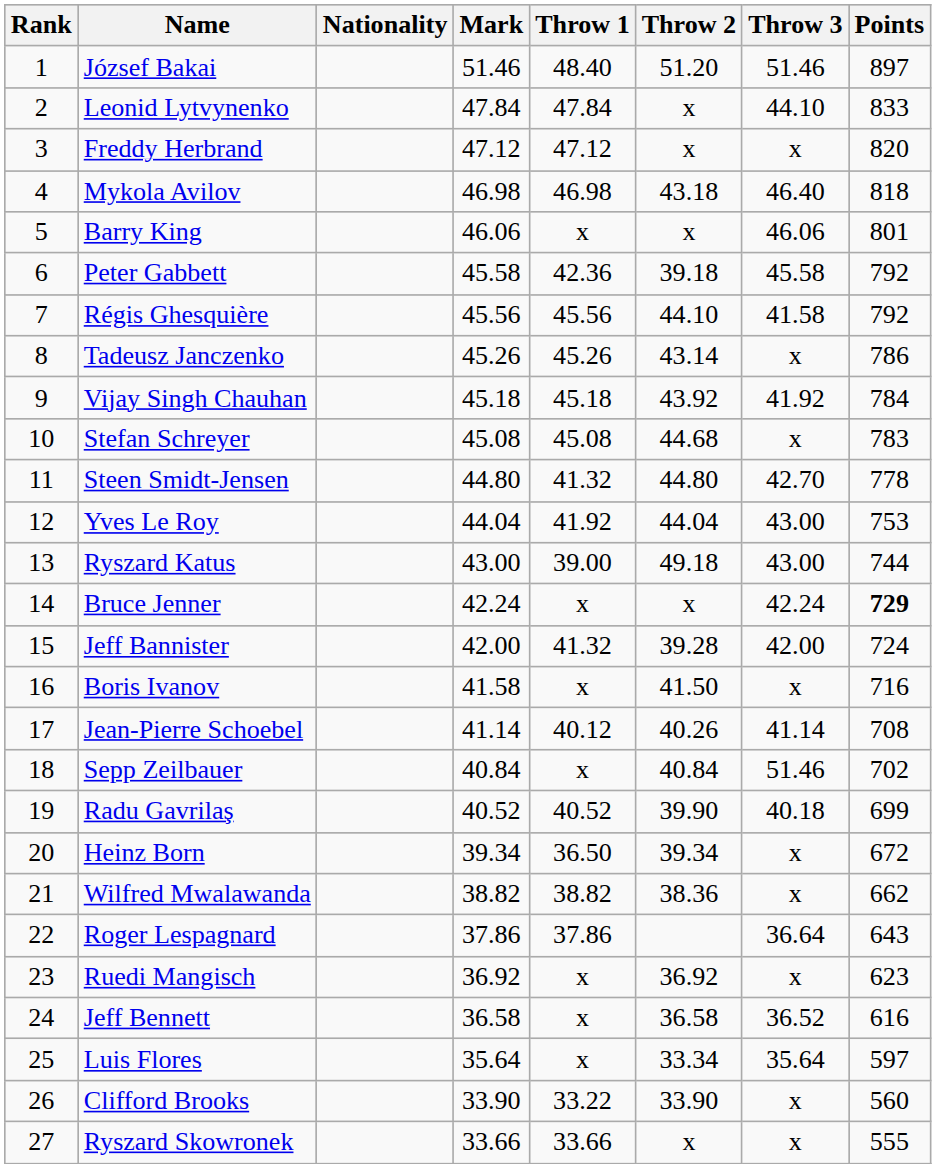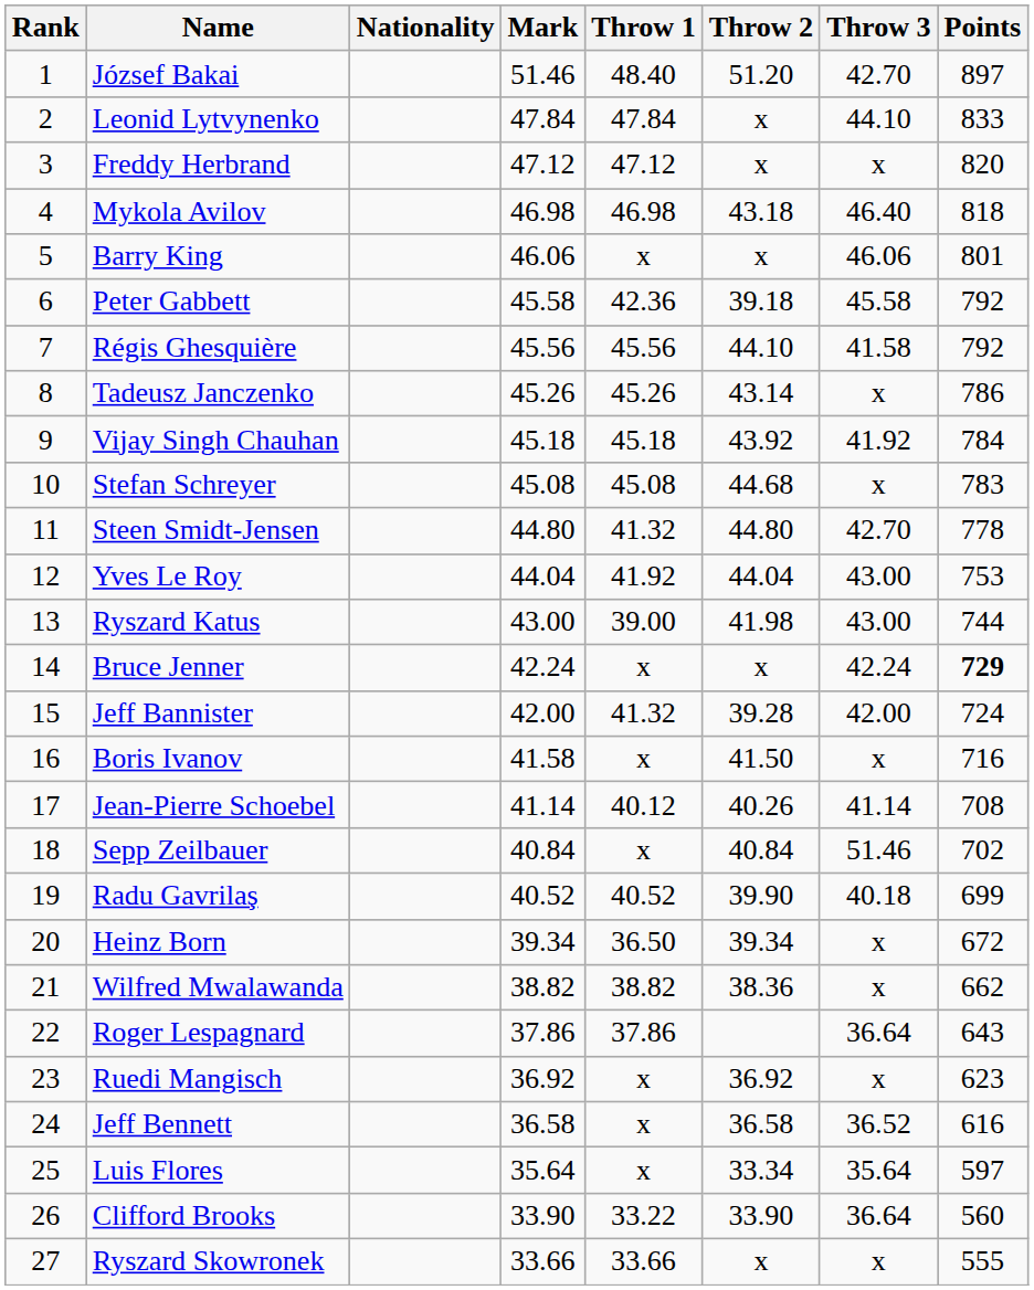 <table class="wikitable sortable" style="text-align:center">
 <tr>
 <th>Rank</th>
 <th>Name</th>
 <th>Nationality</th>
 <th>Mark</th>
 <th>Throw 1</th>
 <th>Throw 2</th>
 <th>Throw 3</th>
 <th>Points</th>
 </tr>
 <tr>
 <td>1</td>
 <td align=left><a href='#'>József Bakai</a></td>
 <td align=left></td>
 <td>51.46</td>
 <td>48.40</td>
 <td>51.20</td>
-<td>51.46</td>
+<td>42.70</td>
 <td>897</td>
 </tr>
 <tr>
 <td>2</td>
 <td align=left><a href='#'>Leonid Lytvynenko</a></td>
 <td align=left></td>
 <td>47.84</td>
 <td>47.84</td>
 <td>x</td>
 <td>44.10</td>
 <td>833</td>
 </tr>
 <tr>
 <td>3</td>
 <td align=left><a href='#'>Freddy Herbrand</a></td>
 <td align=left></td>
 <td>47.12</td>
 <td>47.12</td>
 <td>x</td>
 <td>x</td>
 <td>820</td>
 </tr>
 <tr>
 <td>4</td>
 <td align=left><a href='#'>Mykola Avilov</a></td>
 <td align=left></td>
 <td>46.98</td>
 <td>46.98</td>
 <td>43.18</td>
 <td>46.40</td>
 <td>818</td>
 </tr>
 <tr>
 <td>5</td>
 <td align=left><a href='#'>Barry King</a></td>
 <td align=left></td>
 <td>46.06</td>
 <td>x</td>
 <td>x</td>
 <td>46.06</td>
 <td>801</td>
 </tr>
 <tr>
 <td>6</td>
 <td align=left><a href='#'>Peter Gabbett</a></td>
 <td align=left></td>
 <td>45.58</td>
 <td>42.36</td>
 <td>39.18</td>
 <td>45.58</td>
 <td>792</td>
 </tr>
 <tr>
 <td>7</td>
 <td align=left><a href='#'>Régis Ghesquière</a></td>
 <td align=left></td>
 <td>45.56</td>
 <td>45.56</td>
 <td>44.10</td>
 <td>41.58</td>
 <td>792</td>
 </tr>
 <tr>
 <td>8</td>
 <td align=left><a href='#'>Tadeusz Janczenko</a></td>
 <td align=left></td>
 <td>45.26</td>
 <td>45.26</td>
 <td>43.14</td>
 <td>x</td>
 <td>786</td>
 </tr>
 <tr>
 <td>9</td>
 <td align=left><a href='#'>Vijay Singh Chauhan</a></td>
 <td align=left></td>
 <td>45.18</td>
 <td>45.18</td>
 <td>43.92</td>
 <td>41.92</td>
 <td>784</td>
 </tr>
 <tr>
 <td>10</td>
 <td align=left><a href='#'>Stefan Schreyer</a></td>
 <td align=left></td>
 <td>45.08</td>
 <td>45.08</td>
 <td>44.68</td>
 <td>x</td>
 <td>783</td>
 </tr>
 <tr>
 <td>11</td>
 <td align=left><a href='#'>Steen Smidt-Jensen</a></td>
 <td align=left></td>
 <td>44.80</td>
 <td>41.32</td>
 <td>44.80</td>
 <td>42.70</td>
 <td>778</td>
 </tr>
 <tr>
 <td>12</td>
 <td align=left><a href='#'>Yves Le Roy</a></td>
 <td align=left></td>
 <td>44.04</td>
 <td>41.92</td>
 <td>44.04</td>
 <td>43.00</td>
 <td>753</td>
 </tr>
 <tr>
 <td>13</td>
 <td align=left><a href='#'>Ryszard Katus</a></td>
 <td align=left></td>
 <td>43.00</td>
 <td>39.00</td>
-<td>49.18</td>
+<td>41.98</td>
 <td>43.00</td>
 <td>744</td>
 </tr>
 <tr>
 <td>14</td>
 <td align=left><a href='#'>Bruce Jenner</a></td>
 <td align=left></td>
 <td>42.24</td>
 <td>x</td>
 <td>x</td>
 <td>42.24</td>
 <td><strong>729</strong></td>
 </tr>
 <tr>
 <td>15</td>
 <td align=left><a href='#'>Jeff Bannister</a></td>
 <td align=left></td>
 <td>42.00</td>
 <td>41.32</td>
 <td>39.28</td>
 <td>42.00</td>
 <td>724</td>
 </tr>
 <tr>
 <td>16</td>
 <td align=left><a href='#'>Boris Ivanov</a></td>
 <td align=left></td>
 <td>41.58</td>
 <td>x</td>
 <td>41.50</td>
 <td>x</td>
 <td>716</td>
 </tr>
 <tr>
 <td>17</td>
 <td align=left><a href='#'>Jean-Pierre Schoebel</a></td>
 <td align=left></td>
 <td>41.14</td>
 <td>40.12</td>
 <td>40.26</td>
 <td>41.14</td>
 <td>708</td>
 </tr>
 <tr>
 <td>18</td>
 <td align=left><a href='#'>Sepp Zeilbauer</a></td>
 <td align=left></td>
 <td>40.84</td>
 <td>x</td>
 <td>40.84</td>
 <td>51.46</td>
 <td>702</td>
 </tr>
 <tr>
 <td>19</td>
 <td align=left><a href='#'>Radu Gavrilaş</a></td>
 <td align=left></td>
 <td>40.52</td>
 <td>40.52</td>
 <td>39.90</td>
 <td>40.18</td>
 <td>699</td>
 </tr>
 <tr>
 <td>20</td>
 <td align=left><a href='#'>Heinz Born</a></td>
 <td align=left></td>
 <td>39.34</td>
 <td>36.50</td>
 <td>39.34</td>
 <td>x</td>
 <td>672</td>
 </tr>
 <tr>
 <td>21</td>
 <td align=left><a href='#'>Wilfred Mwalawanda</a></td>
 <td align=left></td>
 <td>38.82</td>
 <td>38.82</td>
 <td>38.36</td>
 <td>x</td>
 <td>662</td>
 </tr>
 <tr>
 <td>22</td>
 <td align=left><a href='#'>Roger Lespagnard</a></td>
 <td align=left></td>
 <td>37.86</td>
 <td>37.86</td>
 <td></td>
 <td>36.64</td>
 <td>643</td>
 </tr>
 <tr>
 <td>23</td>
 <td align=left><a href='#'>Ruedi Mangisch</a></td>
 <td align=left></td>
 <td>36.92</td>
 <td>x</td>
 <td>36.92</td>
 <td>x</td>
 <td>623</td>
 </tr>
 <tr>
 <td>24</td>
 <td align=left><a href='#'>Jeff Bennett</a></td>
 <td align=left></td>
 <td>36.58</td>
 <td>x</td>
 <td>36.58</td>
 <td>36.52</td>
 <td>616</td>
 </tr>
 <tr>
 <td>25</td>
 <td align=left><a href='#'>Luis Flores</a></td>
 <td align=left></td>
 <td>35.64</td>
 <td>x</td>
 <td>33.34</td>
 <td>35.64</td>
 <td>597</td>
 </tr>
 <tr>
 <td>26</td>
 <td align=left><a href='#'>Clifford Brooks</a></td>
 <td align=left></td>
 <td>33.90</td>
 <td>33.22</td>
 <td>33.90</td>
-<td>x</td>
+<td>36.64</td>
 <td>560</td>
 </tr>
 <tr>
 <td>27</td>
 <td align=left><a href='#'>Ryszard Skowronek</a></td>
 <td align=left></td>
 <td>33.66</td>
 <td>33.66</td>
 <td>x</td>
 <td>x</td>
 <td>555</td>
 </tr>
 <tr>
 </tr>
 </table>
